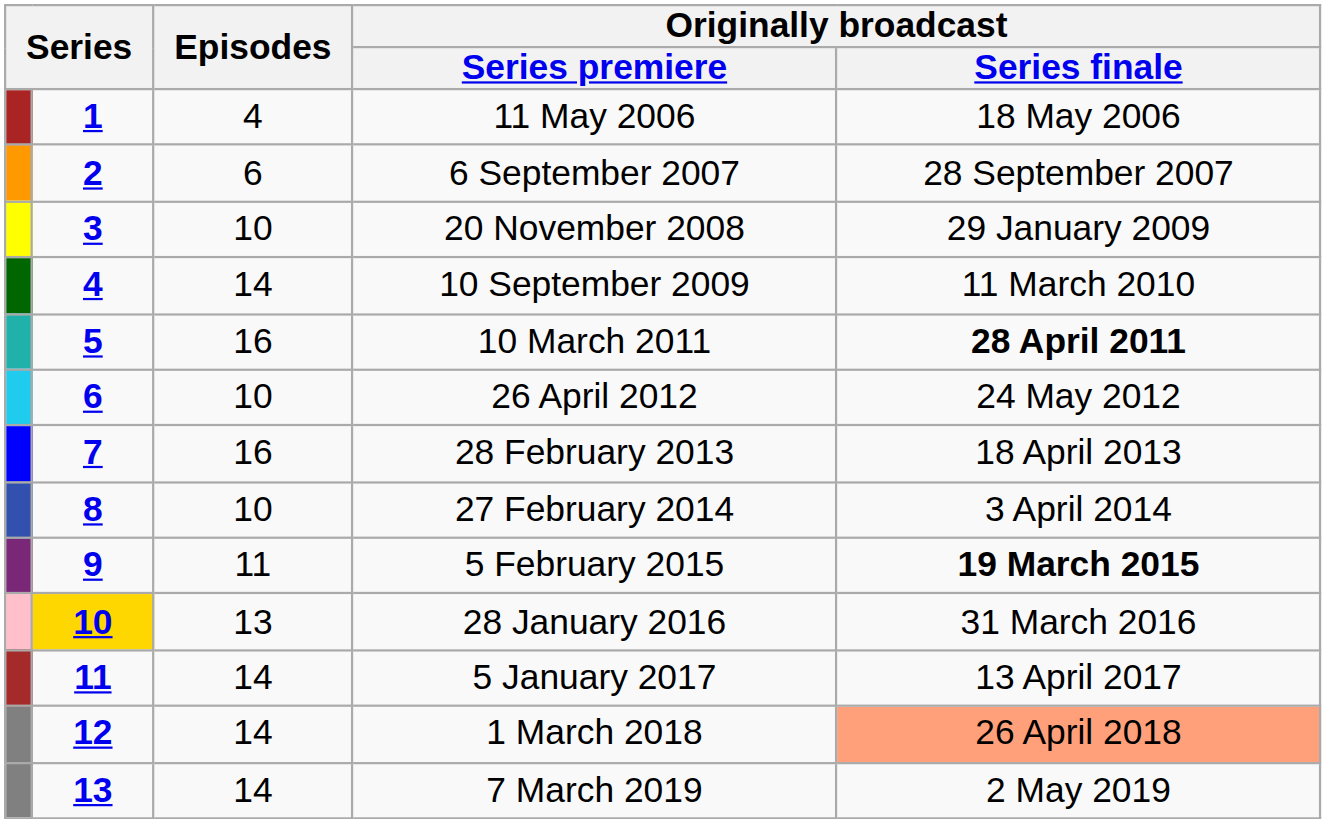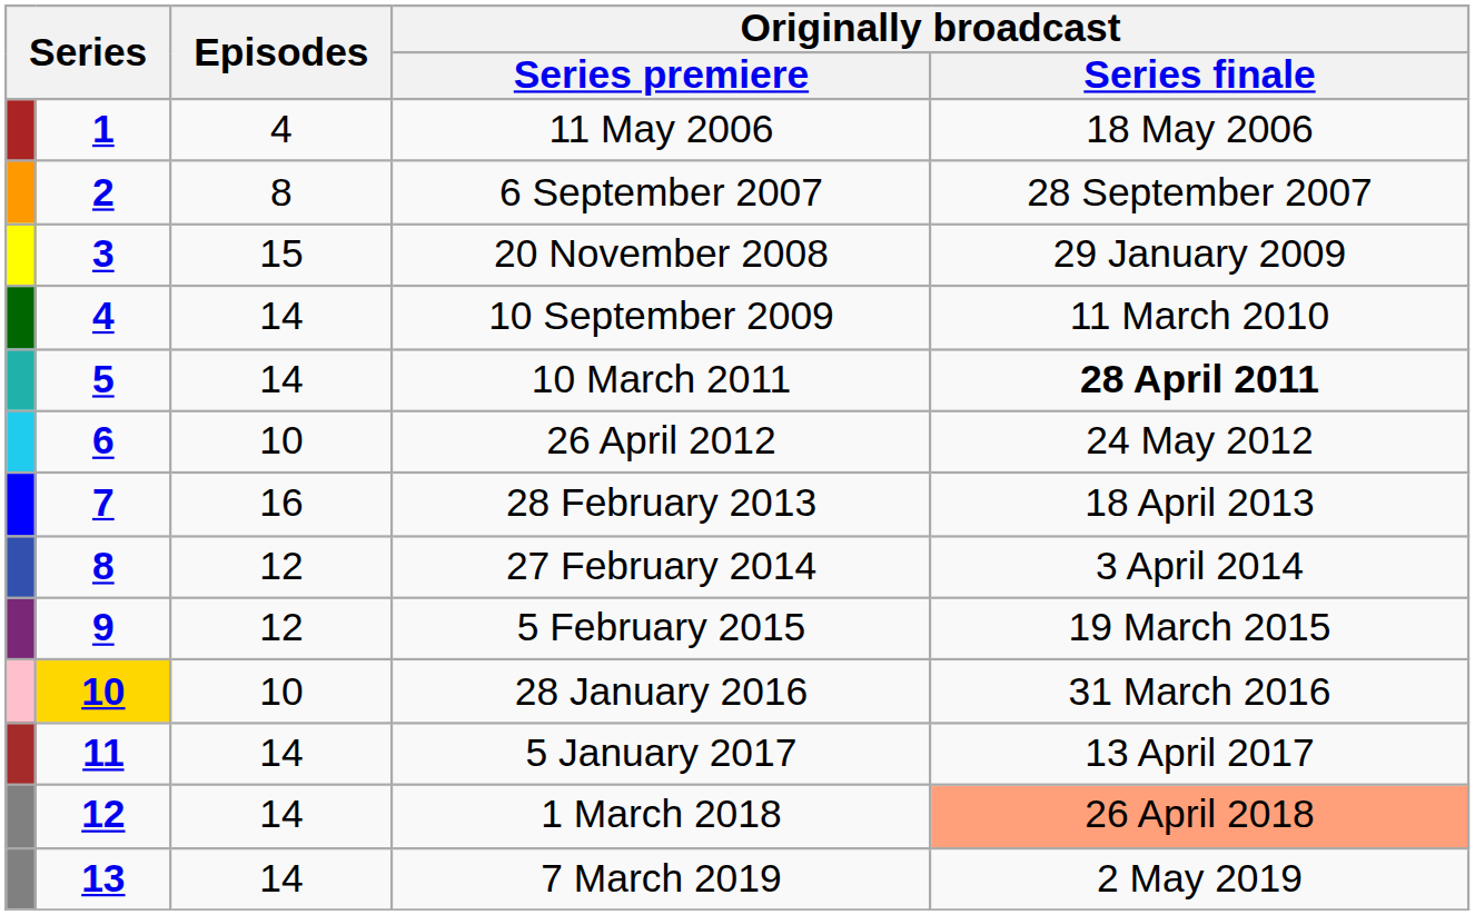 <table class="wikitable plainrowheaders" style="text-align: center;">
 <tr>
 <th scope="col" style="padding: 0 9px;" colspan="2" rowspan="2">Series</th>
 <th scope="col" style="padding: 0 9px;" rowspan="2">Episodes</th>
 <th scope="col" style="padding: 0 9px;" colspan="2">Originally broadcast</th>
 </tr>
 <tr>
 <th scope="col" style="padding: 0 9px; width:200px;"><a href='#'>Series premiere</a></th>
 <th scope="col" style="padding: 0 9px; width:200px;"><a href='#'>Series finale</a></th>
 </tr>
 <tr>
 <td scope="row" style="background:#A92422; width:5px;; height:10px;"></td>
 <td><strong><a href='#'>1</a></strong></td>
 <td>4</td>
 <td style="padding: 0 8px;">11 May 2006</td>
 <td style="padding: 0 8px;">18 May 2006</td>
 </tr>
 <tr>
 <td scope="row" style="background:#f90; height:10px;"></td>
 <td><strong><a href='#'>2</a></strong></td>
-<td>6</td>
+<td>8</td>
 <td style="padding: 0 8px;">6 September 2007</td>
 <td style="padding: 0 8px;">28 September 2007</td>
 </tr>
 <tr>
 <td scope="row" style="background:#ff0; height:10px;"></td>
 <td><strong><a href='#'>3</a></strong></td>
-<td>10</td>
+<td>15</td>
 <td style="padding: 0 8px;">20 November 2008</td>
 <td style="padding: 0 8px;">29 January 2009</td>
 </tr>
 <tr>
 <td scope="row" style="background:#060; height:10px;"></td>
 <td><strong><a href='#'>4</a></strong></td>
 <td>14</td>
 <td style="padding: 0 8px;">10 September 2009</td>
 <td style="padding: 0 8px;">11 March 2010</td>
 </tr>
 <tr>
 <td scope="row"  style="background:#20b2aa; height:10px;"></td>
 <td><strong><a href='#'>5</a></strong></td>
-<td>16</td>
+<td>14</td>
 <td style="padding: 0 8px;">10 March 2011</td>
 <td style="padding: 0 8px;"><strong>28 April 2011</strong></td>
 </tr>
 <tr>
 <td scope="row"  style="background:#20ccee; height:10px;"></td>
 <td><strong><a href='#'>6</a></strong></td>
 <td>10</td>
 <td style="padding: 0 8px;">26 April 2012</td>
 <td style="padding: 0 8px;">24 May 2012</td>
 </tr>
 <tr>
 <td scope="row"  style="background:Blue; height:10px;"></td>
 <td><strong><a href='#'>7</a></strong></td>
 <td>16</td>
 <td style="padding: 0 8px;">28 February 2013</td>
 <td style="padding: 0 8px;">18 April 2013</td>
 </tr>
 <tr>
 <td scope="row"  style="background:#3251AE; height:10px;"></td>
 <td><strong><a href='#'>8</a></strong></td>
-<td>10</td>
+<td>12</td>
 <td style="padding: 0 8px;">27 February 2014</td>
 <td style="padding: 0 8px;">3 April 2014</td>
 </tr>
 <tr>
 <td scope="row"  style="background:#7a2777; height:10px;"></td>
 <td><strong><a href='#'>9</a></strong></td>
-<td>11</td>
+<td>12</td>
 <td style="padding: 0 8px;">5 February 2015</td>
-<td style="padding: 0 8px;"><strong>19 March 2015</strong></td>
+<td style="padding: 0 8px;">19 March 2015</td>
 </tr>
 <tr>
 <td scope="row"  style="background:Pink; height:10px;"></td>
 <td style="background: gold;"><strong><a href='#'>10</a></strong></td>
-<td>13</td>
+<td>10</td>
 <td style="padding: 0 8px;">28 January 2016</td>
 <td style="padding: 0 8px;">31 March 2016</td>
 </tr>
 <tr>
 <td scope="row"  style="background:Brown; height:10px;"></td>
 <td><strong><a href='#'>11</a></strong></td>
 <td>14</td>
 <td style="padding: 0 8px;">5 January 2017</td>
 <td style="padding: 0 8px;">13 April 2017</td>
 </tr>
 <tr>
 <td scope="row"  style="background:Gray; height:10px;"></td>
 <td><strong><a href='#'>12</a></strong></td>
 <td>14</td>
 <td style="padding: 0 8px;">1 March 2018</td>
 <td style="background: lightsalmon; padding: 0 8px;">26 April 2018</td>
 </tr>
 <tr>
 <td scope="row"  style="background:Gray; height:10px;"></td>
 <td><strong><a href='#'>13</a></strong></td>
 <td>14</td>
 <td style="padding: 0 8px;">7 March 2019</td>
 <td style="padding: 0 8px;">2 May 2019</td>
 </tr>
 </table>
